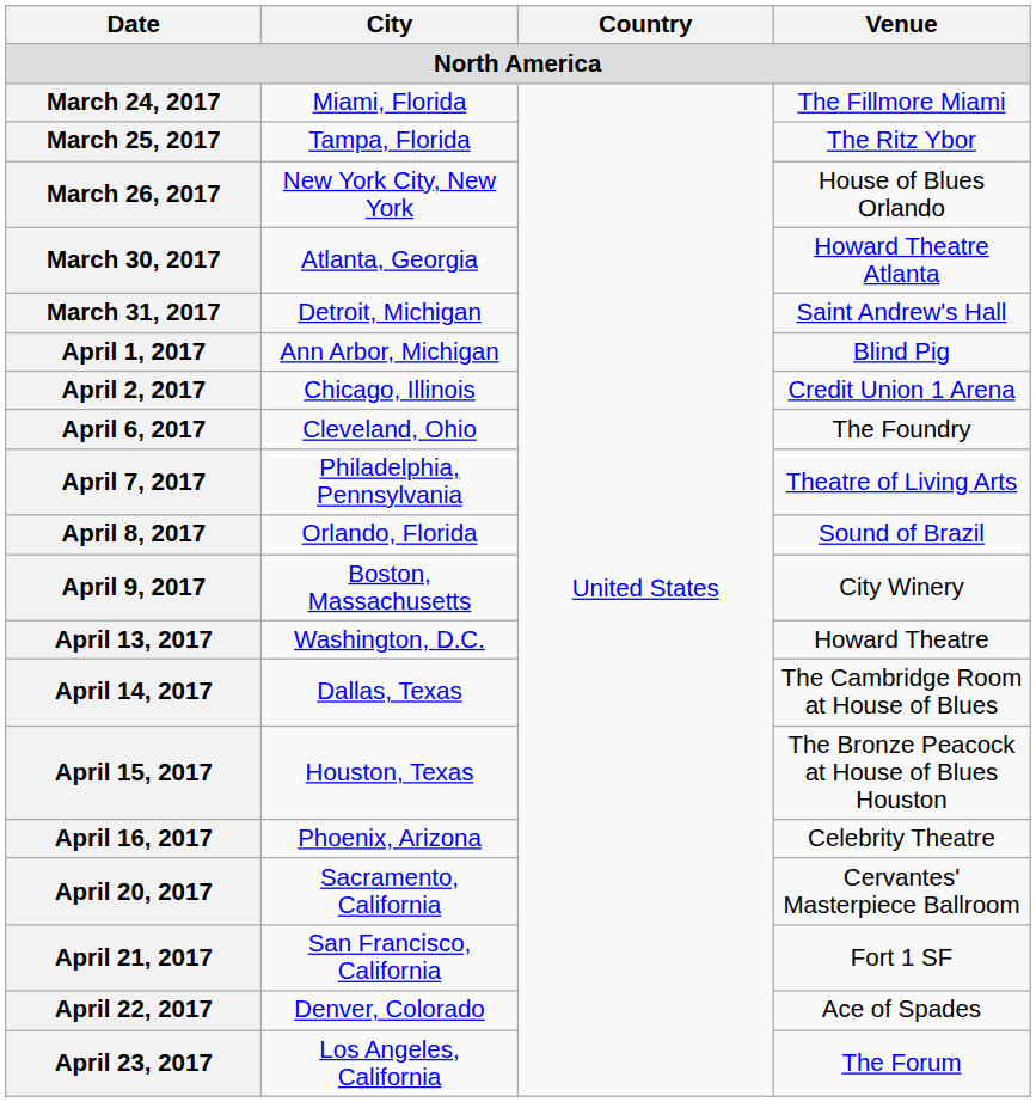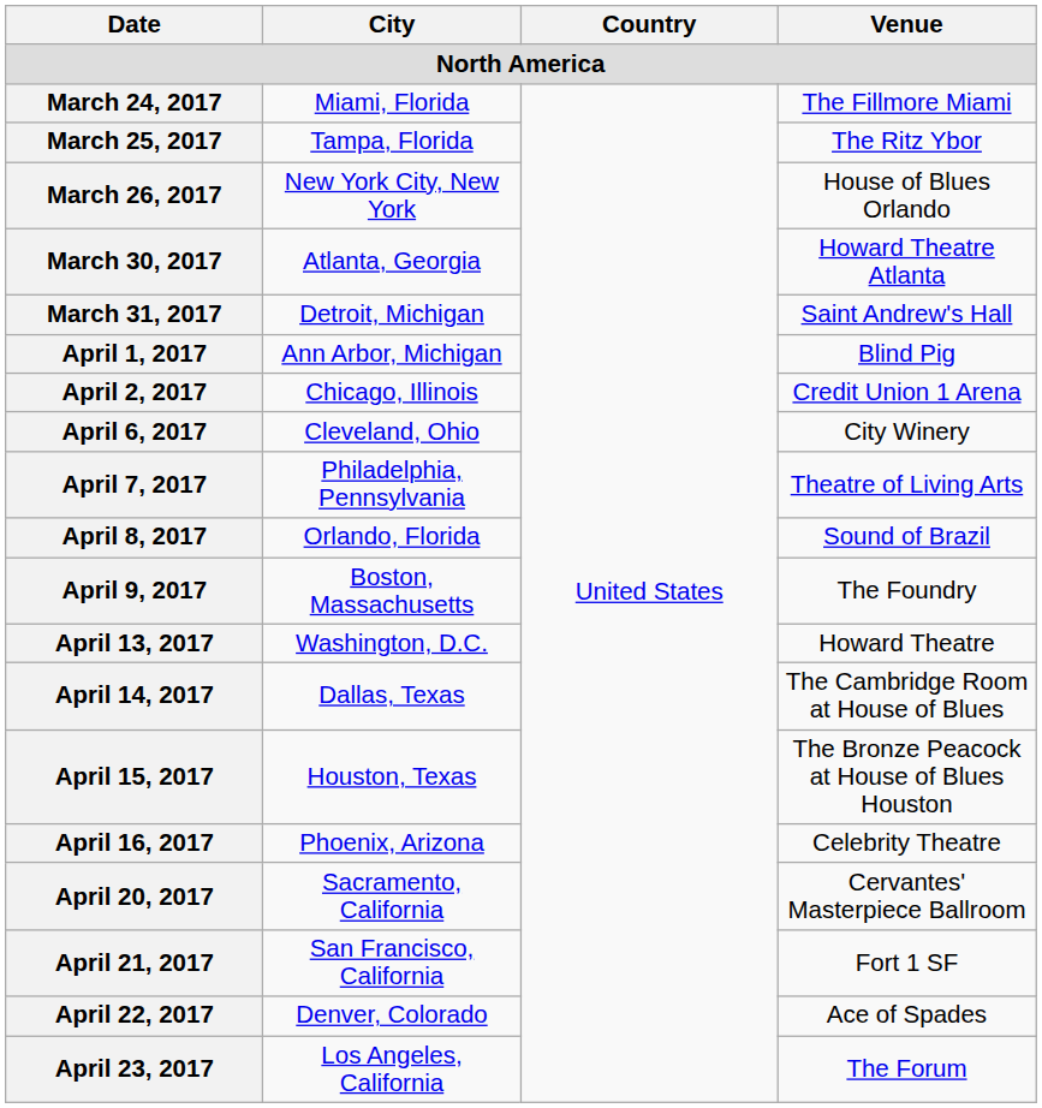 <table class="wikitable plainrowheaders" style="text-align: center;">
 <tr>
 <th scope="col" style="width:10em;">Date</th>
 <th scope="col" style="width:10em;">City</th>
 <th scope="col" style="width:10em;">Country</th>
 <th scope="col" style="width:10em;">Venue</th>
 </tr>
 <tr style="background:#ddd;">
 <td colspan="5"><strong>North America</strong></td>
 </tr>
 <tr>
 <th scope="row" style="text-align:center;">March 24, 2017</th>
 <td><a href='#'>Miami, Florida</a></td>
 <td rowspan="19"><a href='#'>United States</a></td>
 <td><a href='#'>The Fillmore Miami</a></td>
 </tr>
 <tr>
 <th scope="row" style="text-align:center;">March 25, 2017</th>
 <td><a href='#'>Tampa, Florida</a></td>
 <td><a href='#'>The Ritz Ybor</a></td>
 </tr>
 <tr>
 <th scope="row" style="text-align:center;">March 26, 2017</th>
 <td><a href='#'>New York City, New York</a></td>
 <td>House of Blues Orlando</td>
 </tr>
 <tr>
 <th scope="row" style="text-align:center;">March 30, 2017</th>
 <td><a href='#'>Atlanta, Georgia</a></td>
 <td><a href='#'>Howard Theatre Atlanta</a></td>
 </tr>
 <tr>
 <th scope="row" style="text-align:center;">March 31, 2017</th>
 <td><a href='#'>Detroit, Michigan</a></td>
 <td><a href='#'>Saint Andrew's Hall</a></td>
 </tr>
 <tr>
 <th scope="row" style="text-align:center;">April 1, 2017</th>
 <td><a href='#'>Ann Arbor, Michigan</a></td>
 <td><a href='#'>Blind Pig</a></td>
 </tr>
 <tr>
 <th scope="row" style="text-align:center;">April 2, 2017</th>
 <td><a href='#'>Chicago, Illinois</a></td>
 <td><a href='#'>Credit Union 1 Arena</a></td>
 </tr>
 <tr>
 <th scope="row" style="text-align:center;">April 6, 2017</th>
 <td><a href='#'>Cleveland, Ohio</a></td>
-<td>The Foundry</td>
+<td>City Winery</td>
 </tr>
 <tr>
 <th scope="row" style="text-align:center;">April 7, 2017</th>
 <td><a href='#'>Philadelphia, Pennsylvania</a></td>
 <td><a href='#'>Theatre of Living Arts</a></td>
 </tr>
 <tr>
 <th scope="row" style="text-align:center;">April 8, 2017</th>
 <td><a href='#'>Orlando, Florida</a></td>
 <td><a href='#'>Sound of Brazil</a></td>
 </tr>
 <tr>
 <th scope="row" style="text-align:center;">April 9, 2017</th>
 <td><a href='#'>Boston, Massachusetts</a></td>
-<td>City Winery</td>
+<td>The Foundry</td>
 </tr>
 <tr>
 <th scope="row" style="text-align:center;">April 13, 2017</th>
 <td><a href='#'>Washington, D.C.</a></td>
 <td>Howard Theatre</td>
 </tr>
 <tr>
 <th scope="row" style="text-align:center;">April 14, 2017</th>
 <td><a href='#'>Dallas, Texas</a></td>
 <td>The Cambridge Room at House of Blues</td>
 </tr>
 <tr>
 <th scope="row" style="text-align:center;">April 15, 2017</th>
 <td><a href='#'>Houston, Texas</a></td>
 <td>The Bronze Peacock at House of Blues Houston</td>
 </tr>
 <tr>
 <th scope="row" style="text-align:center;">April 16, 2017</th>
 <td><a href='#'>Phoenix, Arizona</a></td>
 <td>Celebrity Theatre</td>
 </tr>
 <tr>
 <th scope="row" style="text-align:center;">April 20, 2017</th>
 <td><a href='#'>Sacramento, California</a></td>
 <td>Cervantes' Masterpiece Ballroom</td>
 </tr>
 <tr>
 <th scope="row" style="text-align:center;">April 21, 2017</th>
 <td><a href='#'>San Francisco, California</a></td>
 <td>Fort 1 SF</td>
 </tr>
 <tr>
 <th scope="row" style="text-align:center;">April 22, 2017</th>
 <td><a href='#'>Denver, Colorado</a></td>
 <td>Ace of Spades</td>
 </tr>
 <tr>
 <th scope="row" style="text-align:center;">April 23, 2017</th>
 <td><a href='#'>Los Angeles, California</a></td>
 <td><a href='#'>The Forum</a></td>
 </tr>
 </table>
